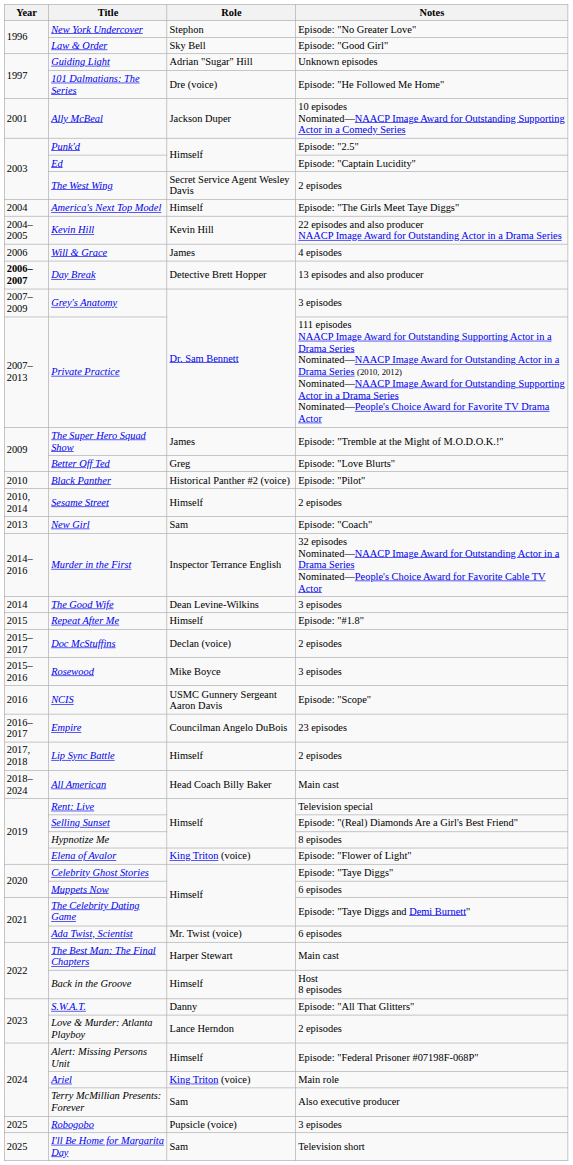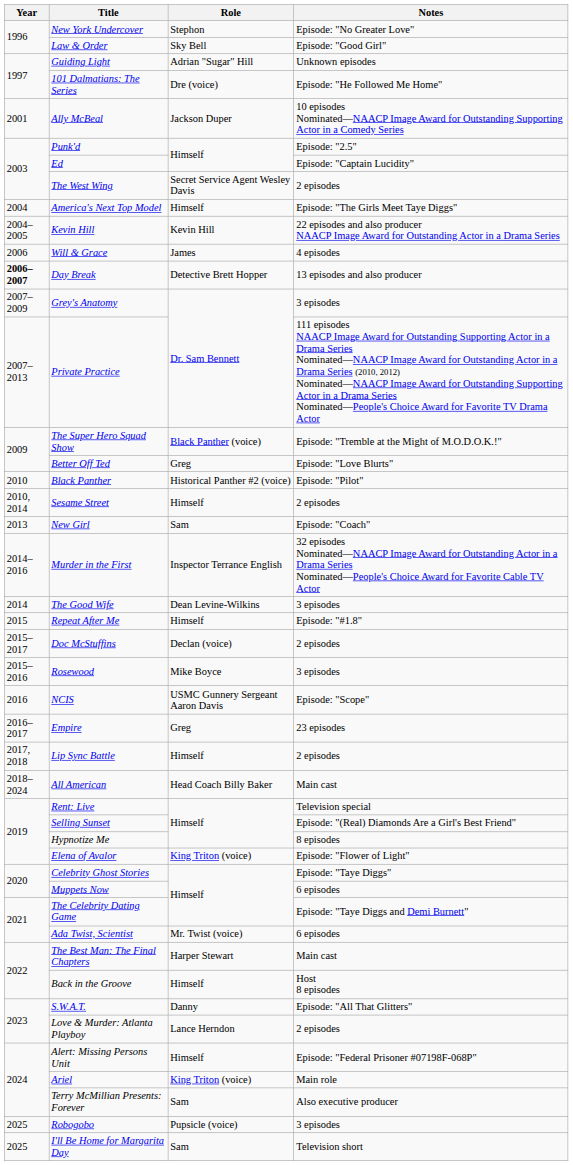 <table class="wikitable sortable">
 <tr>
 <th>Year</th>
 <th>Title</th>
 <th>Role</th>
 <th>Notes</th>
 </tr>
 <tr>
 <td rowspan="2">1996</td>
 <td><em><a href='#'>New York Undercover</a></em></td>
 <td>Stephon</td>
 <td>Episode: "No Greater Love"</td>
 </tr>
 <tr>
 <td><em><a href='#'>Law & Order</a></em></td>
 <td>Sky Bell</td>
 <td>Episode: "Good Girl"</td>
 </tr>
 <tr>
 <td rowspan="2">1997</td>
 <td><em><a href='#'>Guiding Light</a></em></td>
 <td>Adrian "Sugar" Hill</td>
 <td>Unknown episodes</td>
 </tr>
 <tr>
 <td><em><a href='#'>101 Dalmatians: The Series</a></em></td>
 <td>Dre (voice)</td>
 <td>Episode: "He Followed Me Home"</td>
 </tr>
 <tr>
 <td>2001</td>
 <td><em><a href='#'>Ally McBeal</a></em></td>
 <td>Jackson Duper</td>
 <td>10 episodes<br>Nominated—<a href='#'>NAACP Image Award for Outstanding Supporting Actor in a Comedy Series</a></td>
 </tr>
 <tr>
 <td rowspan="3">2003</td>
 <td><em><a href='#'>Punk'd</a></em></td>
 <td rowspan="2">Himself</td>
 <td>Episode: "2.5"</td>
 </tr>
 <tr>
 <td><em><a href='#'>Ed</a></em></td>
 <td>Episode: "Captain Lucidity"</td>
 </tr>
 <tr>
 <td><em><a href='#'>The West Wing</a></em></td>
 <td>Secret Service Agent Wesley Davis</td>
 <td>2 episodes</td>
 </tr>
 <tr>
 <td>2004</td>
 <td><em><a href='#'>America's Next Top Model</a></em></td>
 <td>Himself</td>
 <td>Episode: "The Girls Meet Taye Diggs"</td>
 </tr>
 <tr>
 <td>2004–2005</td>
 <td><em><a href='#'>Kevin Hill</a></em></td>
 <td>Kevin Hill</td>
 <td>22 episodes and also producer<br><a href='#'>NAACP Image Award for Outstanding Actor in a Drama Series</a></td>
 </tr>
 <tr>
 <td>2006</td>
 <td><em><a href='#'>Will & Grace</a></em></td>
 <td>James</td>
 <td>4 episodes</td>
 </tr>
 <tr>
 <td><strong>2006–2007</strong></td>
 <td><em><a href='#'>Day Break</a></em></td>
 <td>Detective Brett Hopper</td>
 <td>13 episodes and also producer</td>
 </tr>
 <tr>
 <td>2007–2009</td>
 <td><em><a href='#'>Grey's Anatomy</a></em></td>
 <td rowspan="2"><a href='#'>Dr. Sam Bennett</a></td>
 <td>3 episodes</td>
 </tr>
 <tr>
 <td>2007–2013</td>
 <td><em><a href='#'>Private Practice</a></em></td>
 <td>111 episodes<br><a href='#'>NAACP Image Award for Outstanding Supporting Actor in a Drama Series</a><br>Nominated—<a href='#'>NAACP Image Award for Outstanding Actor in a Drama Series</a> <small>(2010, 2012)</small><br>Nominated—<a href='#'>NAACP Image Award for Outstanding Supporting Actor in a Drama Series</a><br>Nominated—<a href='#'>People's Choice Award for Favorite TV Drama Actor</a></td>
 </tr>
 <tr>
 <td rowspan="2">2009</td>
 <td><em><a href='#'>The Super Hero Squad Show</a></em></td>
-<td>James</td>
+<td><a href='#'>Black Panther</a> (voice)</td>
 <td>Episode: "Tremble at the Might of M.O.D.O.K.!"</td>
 </tr>
 <tr>
 <td><em><a href='#'>Better Off Ted</a></em></td>
 <td>Greg</td>
 <td>Episode: "Love Blurts"</td>
 </tr>
 <tr>
 <td>2010</td>
 <td><em><a href='#'>Black Panther</a></em></td>
 <td>Historical Panther #2 (voice)</td>
 <td>Episode: "Pilot"</td>
 </tr>
 <tr>
 <td>2010, 2014</td>
 <td><em><a href='#'>Sesame Street</a></em></td>
 <td>Himself</td>
 <td>2 episodes</td>
 </tr>
 <tr>
 <td>2013</td>
 <td><em><a href='#'>New Girl</a></em></td>
 <td>Sam</td>
 <td>Episode: "Coach"</td>
 </tr>
 <tr>
 <td>2014–2016</td>
 <td><em><a href='#'>Murder in the First</a></em></td>
 <td>Inspector Terrance English</td>
 <td>32 episodes<br>Nominated—<a href='#'>NAACP Image Award for Outstanding Actor in a Drama Series</a><br>Nominated—<a href='#'>People's Choice Award for Favorite Cable TV Actor</a></td>
 </tr>
 <tr>
 <td>2014</td>
 <td><em><a href='#'>The Good Wife</a></em></td>
 <td>Dean Levine-Wilkins</td>
 <td>3 episodes</td>
 </tr>
 <tr>
 <td>2015</td>
 <td><em><a href='#'>Repeat After Me</a></em></td>
 <td>Himself</td>
 <td>Episode: "#1.8"</td>
 </tr>
 <tr>
 <td>2015–2017</td>
 <td><em><a href='#'>Doc McStuffins</a></em></td>
 <td>Declan (voice)</td>
 <td>2 episodes</td>
 </tr>
 <tr>
 <td>2015–2016</td>
 <td><em><a href='#'>Rosewood</a></em></td>
 <td>Mike Boyce</td>
 <td>3 episodes</td>
 </tr>
 <tr>
 <td>2016</td>
 <td><em><a href='#'>NCIS</a></em></td>
 <td>USMC Gunnery Sergeant Aaron Davis</td>
 <td>Episode: "Scope"</td>
 </tr>
 <tr>
 <td>2016–2017</td>
 <td><em><a href='#'>Empire</a></em></td>
-<td>Councilman Angelo DuBois</td>
+<td>Greg</td>
 <td>23 episodes</td>
 </tr>
 <tr>
 <td>2017, 2018</td>
 <td><em><a href='#'>Lip Sync Battle</a></em></td>
 <td>Himself</td>
 <td>2 episodes</td>
 </tr>
 <tr>
 <td>2018–2024</td>
 <td><em><a href='#'>All American</a></em></td>
 <td>Head Coach Billy Baker</td>
 <td>Main cast</td>
 </tr>
 <tr>
 <td rowspan="4">2019</td>
 <td><em><a href='#'>Rent: Live</a></em></td>
 <td rowspan="3">Himself</td>
 <td>Television special</td>
 </tr>
 <tr>
 <td><em><a href='#'>Selling Sunset</a></em></td>
 <td>Episode: "(Real) Diamonds Are a Girl's Best Friend"</td>
 </tr>
 <tr>
 <td><em>Hypnotize Me</em></td>
 <td>8 episodes</td>
 </tr>
 <tr>
 <td><em><a href='#'>Elena of Avalor</a></em></td>
 <td><a href='#'>King Triton</a> (voice)</td>
 <td>Episode: "Flower of Light"</td>
 </tr>
 <tr>
 <td rowspan="2">2020</td>
 <td><em><a href='#'>Celebrity Ghost Stories</a></em></td>
 <td rowspan="3">Himself</td>
 <td>Episode: "Taye Diggs"</td>
 </tr>
 <tr>
 <td><em><a href='#'>Muppets Now</a></em></td>
 <td>6 episodes</td>
 </tr>
 <tr>
 <td rowspan="2">2021</td>
 <td><em><a href='#'>The Celebrity Dating Game</a></em></td>
 <td>Episode: "Taye Diggs and <a href='#'>Demi Burnett</a>"</td>
 </tr>
 <tr>
 <td><em><a href='#'>Ada Twist, Scientist</a></em></td>
 <td>Mr. Twist (voice)</td>
 <td>6 episodes</td>
 </tr>
 <tr>
 <td rowspan="2">2022</td>
 <td><em><a href='#'>The Best Man: The Final Chapters</a></em></td>
 <td>Harper Stewart</td>
 <td>Main cast</td>
 </tr>
 <tr>
 <td><em>Back in the Groove</em></td>
 <td>Himself</td>
 <td>Host<br>8 episodes</td>
 </tr>
 <tr>
 <td rowspan="2">2023</td>
 <td><em><a href='#'>S.W.A.T.</a></em></td>
 <td>Danny</td>
 <td>Episode: "All That Glitters"</td>
 </tr>
 <tr>
 <td><em>Love & Murder: Atlanta Playboy</em></td>
 <td>Lance Herndon</td>
 <td>2 episodes</td>
 </tr>
 <tr>
 <td rowspan="3">2024</td>
 <td><em>Alert: Missing Persons Unit</em></td>
 <td>Himself</td>
 <td>Episode: "Federal Prisoner #07198F-068P"</td>
 </tr>
 <tr>
 <td><em><a href='#'>Ariel</a></em></td>
 <td><a href='#'>King Triton</a> (voice)</td>
 <td>Main role</td>
 </tr>
 <tr>
 <td><em>Terry McMillian Presents: Forever</em></td>
 <td>Sam</td>
 <td>Also executive producer</td>
 </tr>
 <tr>
 <td>2025</td>
 <td><em><a href='#'>Robogobo</a></em></td>
 <td>Pupsicle (voice)</td>
 <td>3 episodes</td>
 </tr>
 <tr>
 <td>2025</td>
 <td><em><a href='#'>I'll Be Home for Margarita Day</a></em></td>
 <td>Sam</td>
 <td>Television short</td>
 </tr>
 </table>
